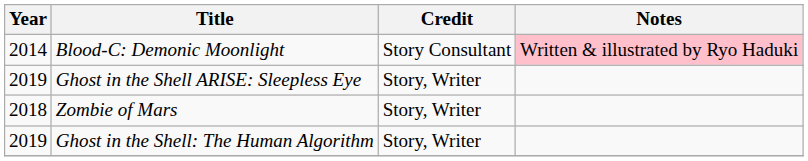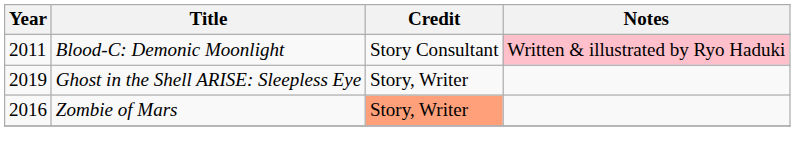 <table class="wikitable">
 <tr>
 <th>Year</th>
 <th>Title</th>
 <th>Credit</th>
 <th>Notes</th>
 </tr>
 <tr>
-<td>2014</td>
+<td>2011</td>
 <td><em>Blood-C: Demonic Moonlight</em></td>
 <td>Story Consultant</td>
 <td style="background: pink;">Written & illustrated by Ryo Haduki</td>
 </tr>
 <tr>
 <td>2019</td>
 <td><em>Ghost in the Shell ARISE: Sleepless Eye</em></td>
 <td>Story, Writer</td>
 <td></td>
 </tr>
 <tr>
-<td>2018</td>
+<td>2016</td>
 <td><em>Zombie of Mars</em></td>
-<td>Story, Writer</td>
-<td></td>
-</tr>
-<tr>
-<td>2019</td>
-<td><em>Ghost in the Shell: The Human Algorithm</em></td>
-<td>Story, Writer</td>
+<td style="background: lightsalmon;">Story, Writer</td>
 <td></td>
 </tr>
 <tr>
 </tr>
 </table>
